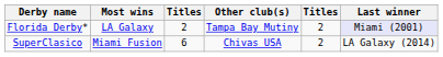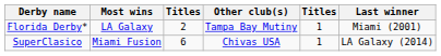 <table class="wikitable sortable" style="text-align:center;font-size:95%;">
 <tr>
 <th>Derby name</th>
 <th>Most wins</th>
 <th>Titles</th>
 <th>Other club(s)</th>
 <th>Titles</th>
 <th>Last winner</th>
 </tr>
 <tr>
 <td><a href='#'>Florida Derby</a>*</td>
 <td><a href='#'>LA Galaxy</a></td>
 <td>2</td>
 <td><a href='#'>Tampa Bay Mutiny</a></td>
-<td>2</td>
-<td style="background: lavender;">Miami (2001)</td>
+<td>1</td>
+<td>Miami (2001)</td>
 </tr>
 <tr>
 <td><a href='#'>SuperClasico</a></td>
 <td><a href='#'>Miami Fusion</a></td>
 <td>6</td>
 <td><a href='#'>Chivas USA</a></td>
-<td>2</td>
+<td>1</td>
 <td>LA Galaxy (2014)</td>
 </tr>
 </table>
